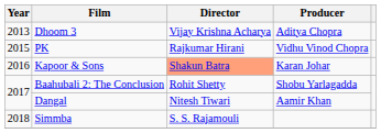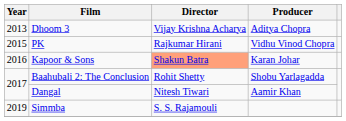 <table class="wikitable">
 <tr>
 <th>Year</th>
 <th>Film</th>
 <th>Director</th>
 <th>Producer</th>
 <th class="unsortable"></th>
 </tr>
 <tr>
 <td>2013</td>
 <td><a href='#'>Dhoom 3</a></td>
 <td><a href='#'>Vijay Krishna Acharya</a></td>
 <td><a href='#'>Aditya Chopra</a></td>
 <td></td>
 </tr>
 <tr>
 <td>2015</td>
 <td><a href='#'>PK</a></td>
 <td><a href='#'>Rajkumar Hirani</a></td>
 <td><a href='#'>Vidhu Vinod Chopra</a></td>
 <td></td>
 </tr>
 <tr>
 <td>2016</td>
 <td><a href='#'>Kapoor & Sons</a></td>
 <td style="background: lightsalmon;"><a href='#'>Shakun Batra</a></td>
 <td><a href='#'>Karan Johar</a></td>
 <td></td>
 </tr>
 <tr>
 <td rowspan="2">2017</td>
 <td><a href='#'>Baahubali 2: The Conclusion</a></td>
 <td><a href='#'>Rohit Shetty</a></td>
 <td><a href='#'>Shobu Yarlagadda</a></td>
 <td rowspan="2"></td>
 </tr>
 <tr>
 <td><a href='#'>Dangal</a></td>
 <td><a href='#'>Nitesh Tiwari</a></td>
 <td><a href='#'>Aamir Khan</a></td>
 </tr>
 <tr>
-<td>2018</td>
+<td>2019</td>
 <td><a href='#'>Simmba</a></td>
 <td><a href='#'>S. S. Rajamouli</a></td>
 <td></td>
 <td></td>
 </tr>
 <tr>
 </tr>
 </table>
